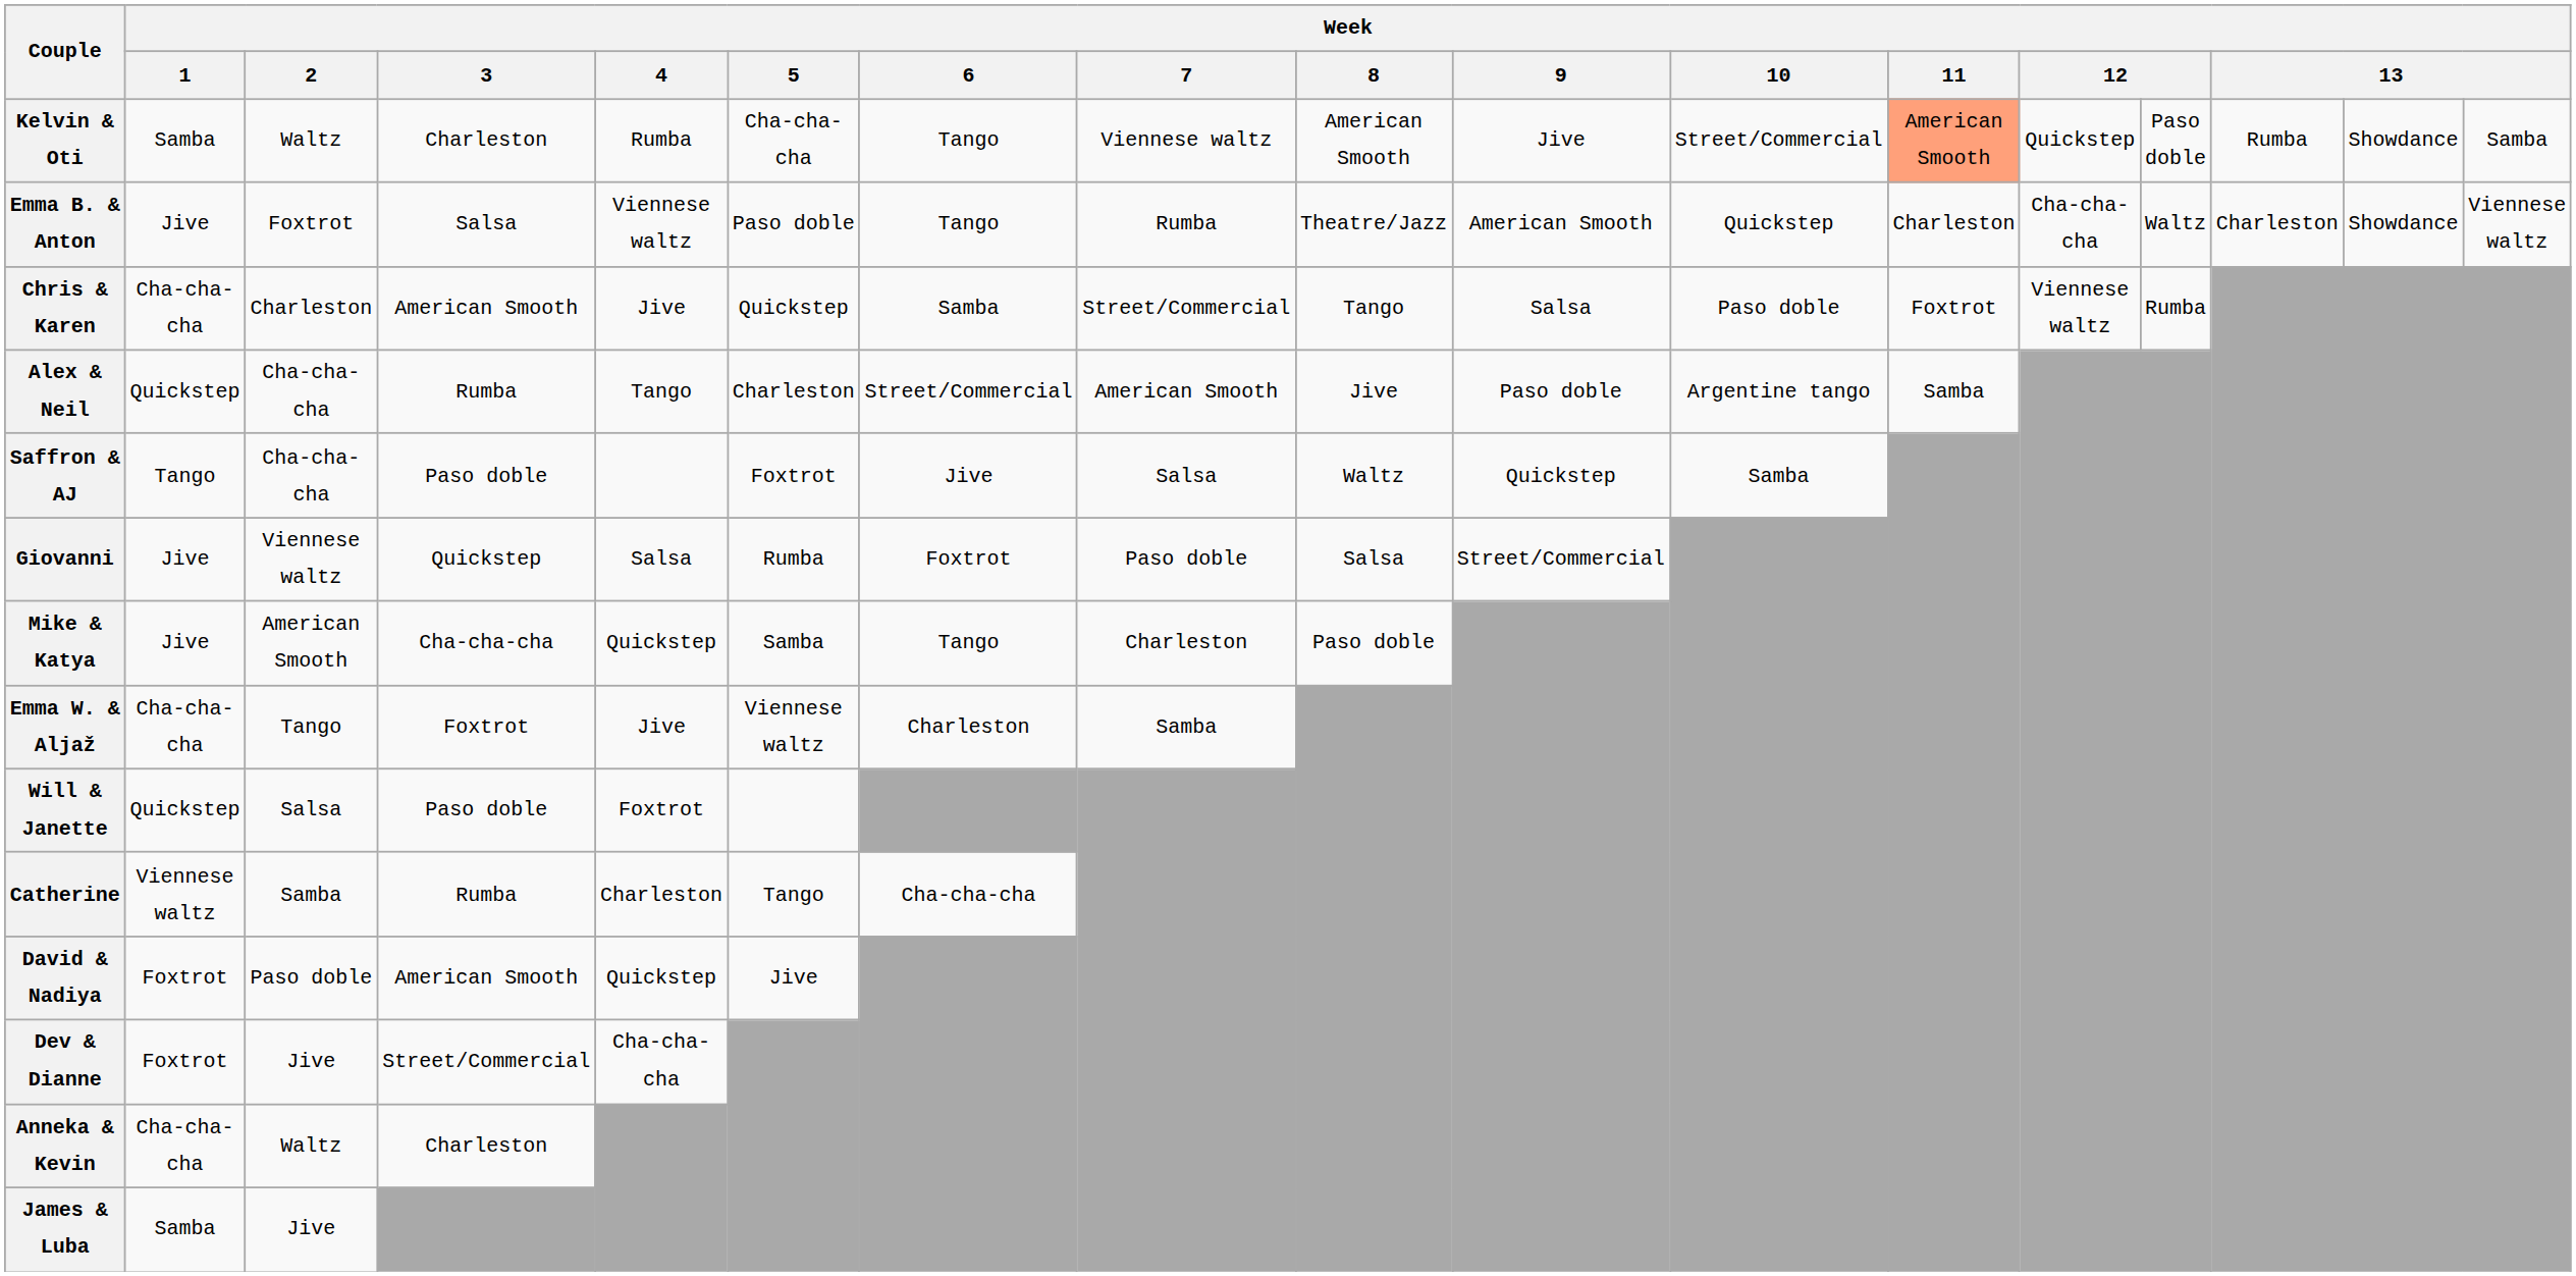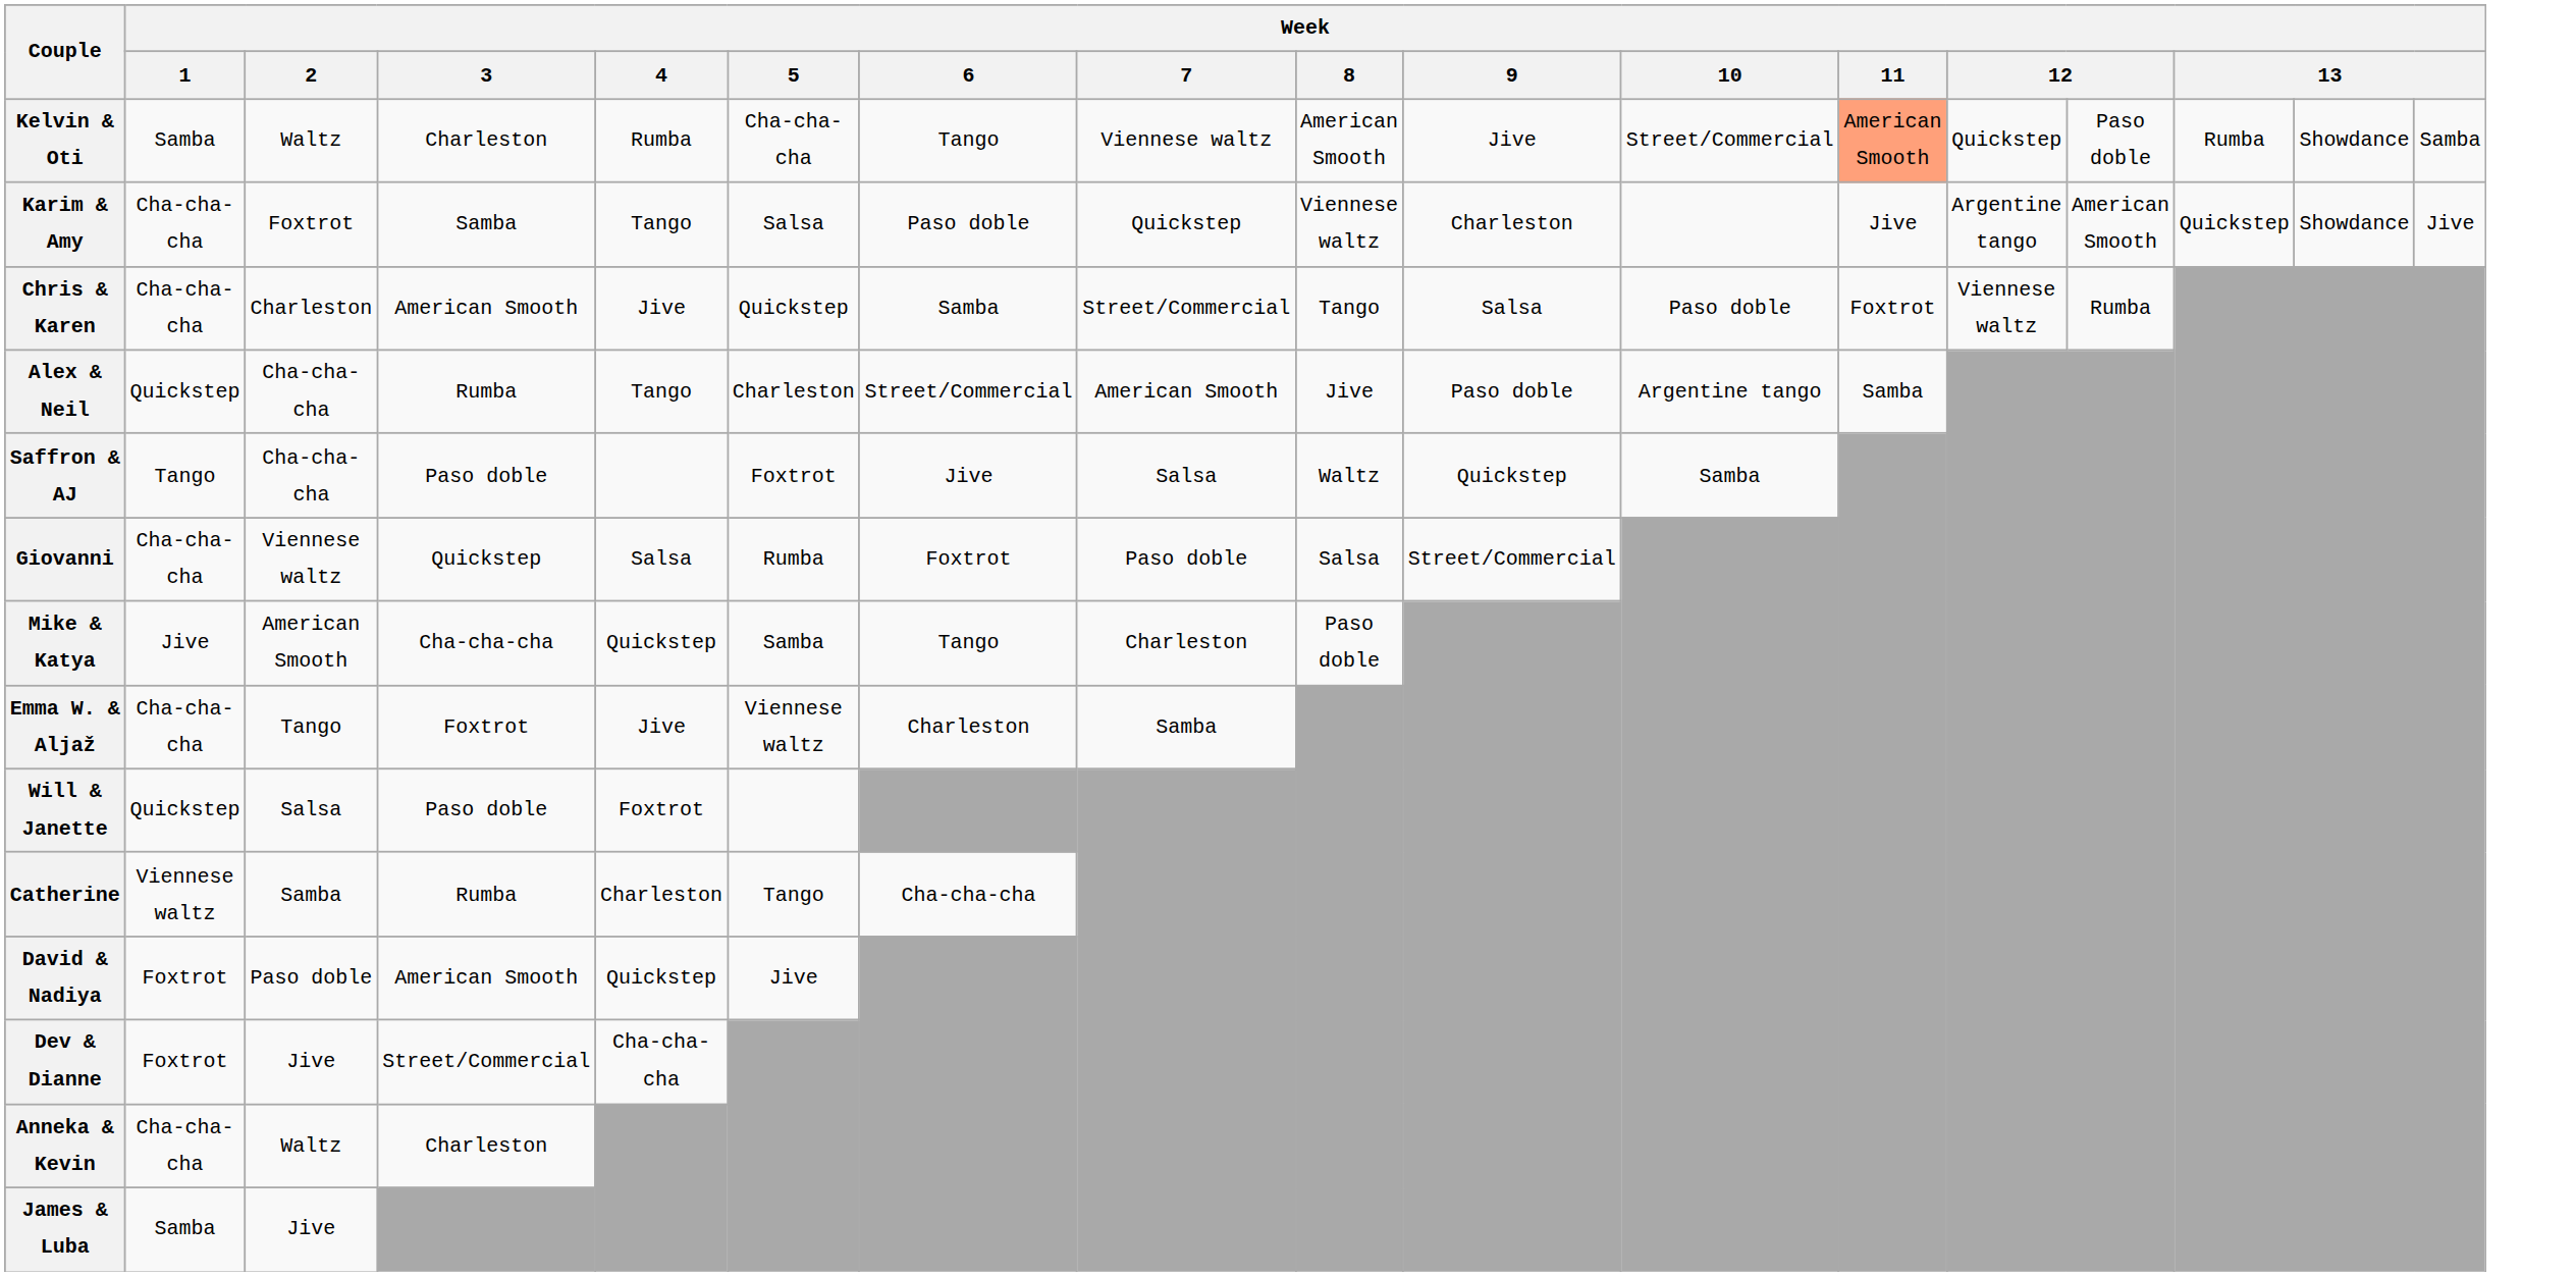 <table class="wikitable unsortable" style="text-align:center; font-size:85%; line-height:20px">
 <tr>
 <th rowspan="2">Couple</th>
 <th colspan="16">Week</th>
 </tr>
 <tr>
 <th scope="col">1</th>
 <th scope="col">2</th>
 <th scope="col">3</th>
 <th scope="col">4</th>
 <th scope="col">5</th>
 <th scope="col">6</th>
 <th scope="col">7</th>
 <th scope="col">8</th>
 <th scope="col">9</th>
 <th scope="col">10</th>
 <th scope="col">11</th>
 <th scope="col" colspan="2">12</th>
 <th scope="col" colspan="3">13</th>
 </tr>
 <tr>
 <th scope="row">Kelvin & Oti</th>
 <td>Samba</td>
 <td>Waltz</td>
 <td>Charleston</td>
 <td>Rumba</td>
 <td>Cha-cha-cha</td>
 <td>Tango</td>
 <td>Viennese waltz</td>
 <td>American Smooth</td>
 <td>Jive</td>
 <td>Street/Commercial</td>
 <td style="background: lightsalmon;">American Smooth</td>
 <td>Quickstep</td>
 <td>Paso doble</td>
 <td>Rumba</td>
 <td>Showdance</td>
 <td>Samba</td>
 </tr>
 <tr>
-<th scope="row">Emma B. & Anton</th>
+<th scope="row">Karim & Amy</th>
+<td>Cha-cha-cha</td>
+<td>Foxtrot</td>
+<td>Samba</td>
+<td>Tango</td>
+<td>Salsa</td>
+<td>Paso doble</td>
+<td>Quickstep</td>
+<td>Viennese waltz</td>
+<td>Charleston</td>
+<td></td>
 <td>Jive</td>
-<td>Foxtrot</td>
-<td>Salsa</td>
-<td>Viennese waltz</td>
-<td>Paso doble</td>
-<td>Tango</td>
-<td>Rumba</td>
-<td>Theatre/Jazz</td>
+<td>Argentine tango</td>
 <td>American Smooth</td>
 <td>Quickstep</td>
-<td>Charleston</td>
-<td>Cha-cha-cha</td>
-<td>Waltz</td>
-<td>Charleston</td>
 <td>Showdance</td>
-<td>Viennese waltz</td>
+<td>Jive</td>
 </tr>
 <tr>
 <th scope="row">Chris & Karen</th>
 <td>Cha-cha-cha</td>
 <td>Charleston</td>
 <td>American Smooth</td>
 <td>Jive</td>
 <td>Quickstep</td>
 <td>Samba</td>
 <td>Street/Commercial</td>
 <td>Tango</td>
 <td>Salsa</td>
 <td>Paso doble</td>
 <td>Foxtrot</td>
 <td>Viennese waltz</td>
 <td>Rumba</td>
 <td colspan="3" rowspan="12" bgcolor="darkgray"></td>
 </tr>
 <tr>
 <th scope="row">Alex & Neil</th>
 <td>Quickstep</td>
 <td>Cha-cha-cha</td>
 <td>Rumba</td>
 <td>Tango</td>
 <td>Charleston</td>
 <td>Street/Commercial</td>
 <td>American Smooth</td>
 <td>Jive</td>
 <td>Paso doble</td>
 <td>Argentine tango</td>
 <td>Samba</td>
 <td colspan="2" rowspan="11" bgcolor="darkgray"></td>
 </tr>
 <tr>
 <th scope="row">Saffron & AJ</th>
 <td>Tango</td>
 <td>Cha-cha-cha</td>
 <td>Paso doble</td>
 <td></td>
 <td>Foxtrot</td>
 <td>Jive</td>
 <td>Salsa</td>
 <td>Waltz</td>
 <td>Quickstep</td>
 <td>Samba</td>
 <td rowspan="10" bgcolor="darkgray"></td>
 </tr>
 <tr>
 <th scope="row"> Giovanni</th>
-<td>Jive</td>
+<td>Cha-cha-cha</td>
 <td>Viennese waltz</td>
 <td>Quickstep</td>
 <td>Salsa</td>
 <td>Rumba</td>
 <td>Foxtrot</td>
 <td>Paso doble</td>
 <td>Salsa</td>
 <td>Street/Commercial</td>
 <td rowspan="9" bgcolor="darkgray"></td>
 </tr>
 <tr>
 <th scope="row">Mike & Katya</th>
 <td>Jive</td>
 <td>American Smooth</td>
 <td>Cha-cha-cha</td>
 <td>Quickstep</td>
 <td>Samba</td>
 <td>Tango</td>
 <td>Charleston</td>
 <td>Paso doble</td>
 <td rowspan="8" bgcolor="darkgray"></td>
 </tr>
 <tr>
 <th scope="row">Emma W. & Aljaž</th>
 <td>Cha-cha-cha</td>
 <td>Tango</td>
 <td>Foxtrot</td>
 <td>Jive</td>
 <td>Viennese waltz</td>
 <td>Charleston</td>
 <td>Samba</td>
 <td rowspan="7" bgcolor="darkgray"></td>
 </tr>
 <tr>
 <th scope="row">Will & Janette</th>
 <td>Quickstep</td>
 <td>Salsa</td>
 <td>Paso doble</td>
 <td>Foxtrot</td>
 <td></td>
 <td bgcolor="darkgray"></td>
 <td rowspan="6" bgcolor="darkgray"></td>
 </tr>
 <tr>
 <th scope="row">Catherine </th>
 <td>Viennese waltz</td>
 <td>Samba</td>
 <td>Rumba</td>
 <td>Charleston</td>
 <td>Tango</td>
 <td>Cha-cha-cha</td>
 </tr>
 <tr>
 <th scope="row">David & Nadiya</th>
 <td>Foxtrot</td>
 <td>Paso doble</td>
 <td>American Smooth</td>
 <td>Quickstep</td>
 <td>Jive</td>
 <td rowspan="4" bgcolor="darkgray"></td>
 </tr>
 <tr>
 <th scope="row">Dev & Dianne</th>
 <td>Foxtrot</td>
 <td>Jive</td>
 <td>Street/Commercial</td>
 <td>Cha-cha-cha</td>
 <td rowspan="3" bgcolor="darkgray"></td>
 </tr>
 <tr>
 <th scope="row">Anneka & Kevin</th>
 <td>Cha-cha-cha</td>
 <td>Waltz</td>
 <td>Charleston</td>
 <td rowspan="2" bgcolor="darkgray"></td>
 </tr>
 <tr>
 <th scope="row">James & Luba</th>
 <td>Samba</td>
 <td>Jive</td>
 <td bgcolor="darkgray"></td>
 </tr>
 </table>
